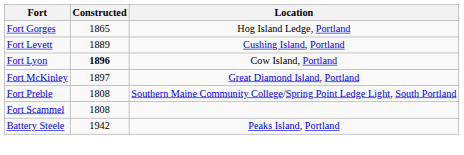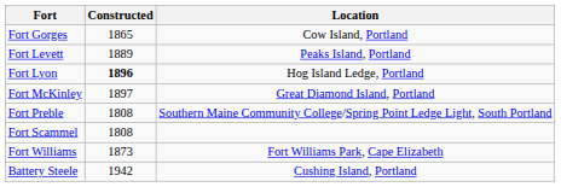 <table class="wikitable sortable">
 <tr>
 <th width="*">Fort</th>
 <th width="*">Constructed</th>
 <th width="*">Location</th>
 </tr>
 <tr valign="top">
 <td><a href='#'>Fort Gorges</a></td>
 <td align="center">1865</td>
-<td align="center">Hog Island Ledge, <a href='#'>Portland</a></td>
+<td align="center">Cow Island, <a href='#'>Portland</a></td>
 </tr>
 <tr valign="top">
 <td><a href='#'>Fort Levett</a></td>
 <td align="center">1889</td>
-<td align="center"><a href='#'>Cushing Island</a>, <a href='#'>Portland</a></td>
+<td align="center"><a href='#'>Peaks Island</a>, <a href='#'>Portland</a></td>
 </tr>
 <tr valign="top">
 <td><a href='#'>Fort Lyon</a></td>
 <td align="center"><strong>1896</strong></td>
-<td align="center">Cow Island, <a href='#'>Portland</a></td>
+<td align="center">Hog Island Ledge, <a href='#'>Portland</a></td>
 </tr>
 <tr valign="top">
 <td><a href='#'>Fort McKinley</a></td>
 <td align="center">1897</td>
 <td align="center"><a href='#'>Great Diamond Island</a>, <a href='#'>Portland</a></td>
 </tr>
 <tr valign="top">
 <td><a href='#'>Fort Preble</a></td>
 <td align="center">1808</td>
 <td align="center"><a href='#'>Southern Maine Community College</a>/<a href='#'>Spring Point Ledge Light</a>, <a href='#'>South Portland</a></td>
 </tr>
 <tr valign="top">
 <td><a href='#'>Fort Scammel</a></td>
 <td align="center">1808</td>
 </tr>
 <tr valign="top">
+<td><a href='#'>Fort Williams</a></td>
+<td align="center">1873</td>
+<td align="center"><a href='#'>Fort Williams Park</a>, <a href='#'>Cape Elizabeth</a></td>
+</tr>
+<tr valign="top">
 <td><a href='#'>Battery Steele</a></td>
 <td align="center">1942</td>
-<td align="center"><a href='#'>Peaks Island</a>, <a href='#'>Portland</a></td>
+<td align="center"><a href='#'>Cushing Island</a>, <a href='#'>Portland</a></td>
 </tr>
 </table>
